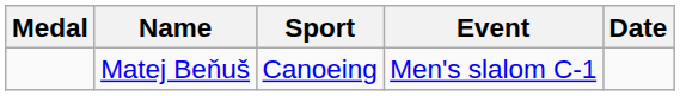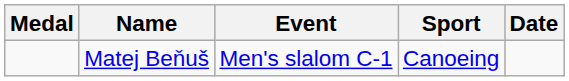 <table class="wikitable sortable" style="font-size: 95%;">
 <tr>
 <th>Medal</th>
 <th>Name</th>
+<th>Event</th>
 <th>Sport</th>
-<th>Event</th>
 <th>Date</th>
 </tr>
 <tr>
 <td></td>
 <td><a href='#'>Matej Beňuš</a></td>
+<td><a href='#'>Men's slalom C-1</a></td>
 <td><a href='#'>Canoeing</a></td>
-<td><a href='#'>Men's slalom C-1</a></td>
 <td></td>
 </tr>
 </table>
